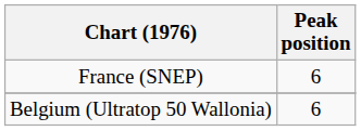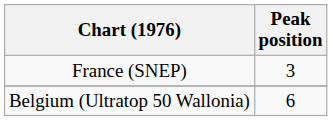 <table class="wikitable sortable plainrowheaders" style="text-align:center">
 <tr>
 <th scope="col">Chart (1976)</th>
 <th scope="col">Peak<br>position</th>
 </tr>
 <tr>
 <td>France (SNEP)</td>
-<td>6</td>
+<td>3</td>
 </tr>
 <tr>
 </tr>
 <tr>
 <td>Belgium (Ultratop 50 Wallonia)</td>
 <td>6</td>
 </tr>
 </table>
